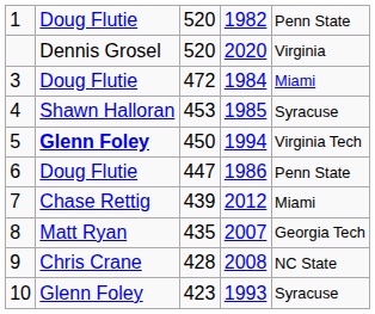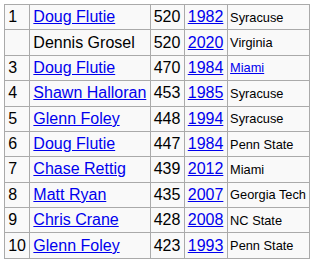 <table class="wikitable">
 <tr>
 </tr>
 <tr>
 <td>1</td>
 <td><a href='#'>Doug Flutie</a></td>
 <td>520</td>
 <td><a href='#'>1982</a></td>
-<td style="font-size:80%;">Penn State</td>
+<td style="font-size:80%;">Syracuse</td>
 </tr>
 <tr>
 <td></td>
 <td>Dennis Grosel</td>
 <td>520</td>
 <td><a href='#'>2020</a></td>
 <td style="font-size:80%;">Virginia</td>
 </tr>
 <tr>
 <td>3</td>
 <td><a href='#'>Doug Flutie</a></td>
-<td>472</td>
+<td>470</td>
 <td><a href='#'>1984</a></td>
 <td style="font-size:80%;"><a href='#'>Miami</a></td>
 </tr>
 <tr>
 <td>4</td>
 <td><a href='#'>Shawn Halloran</a></td>
 <td>453</td>
 <td><a href='#'>1985</a></td>
 <td style="font-size:80%;">Syracuse</td>
 </tr>
 <tr>
 <td>5</td>
-<td><strong><a href='#'>Glenn Foley</a></strong></td>
-<td>450</td>
+<td><a href='#'>Glenn Foley</a></td>
+<td>448</td>
 <td><a href='#'>1994</a></td>
-<td style="font-size:80%;">Virginia Tech</td>
+<td style="font-size:80%;">Syracuse</td>
 </tr>
 <tr>
 <td>6</td>
 <td><a href='#'>Doug Flutie</a></td>
 <td>447</td>
-<td><a href='#'>1986</a></td>
+<td><a href='#'>1984</a></td>
 <td style="font-size:80%;">Penn State</td>
 </tr>
 <tr>
 <td>7</td>
 <td><a href='#'>Chase Rettig</a></td>
 <td>439</td>
 <td><a href='#'>2012</a></td>
 <td style="font-size:80%;">Miami</td>
 </tr>
 <tr>
 <td>8</td>
 <td><a href='#'>Matt Ryan</a></td>
 <td>435</td>
 <td><a href='#'>2007</a></td>
 <td style="font-size:80%;">Georgia Tech</td>
 </tr>
 <tr>
 <td>9</td>
 <td><a href='#'>Chris Crane</a></td>
 <td>428</td>
 <td><a href='#'>2008</a></td>
 <td style="font-size:80%;">NC State</td>
 </tr>
 <tr>
 <td>10</td>
 <td><a href='#'>Glenn Foley</a></td>
 <td>423</td>
 <td><a href='#'>1993</a></td>
-<td style="font-size:80%;">Syracuse</td>
+<td style="font-size:80%;">Penn State</td>
 </tr>
 </table>
